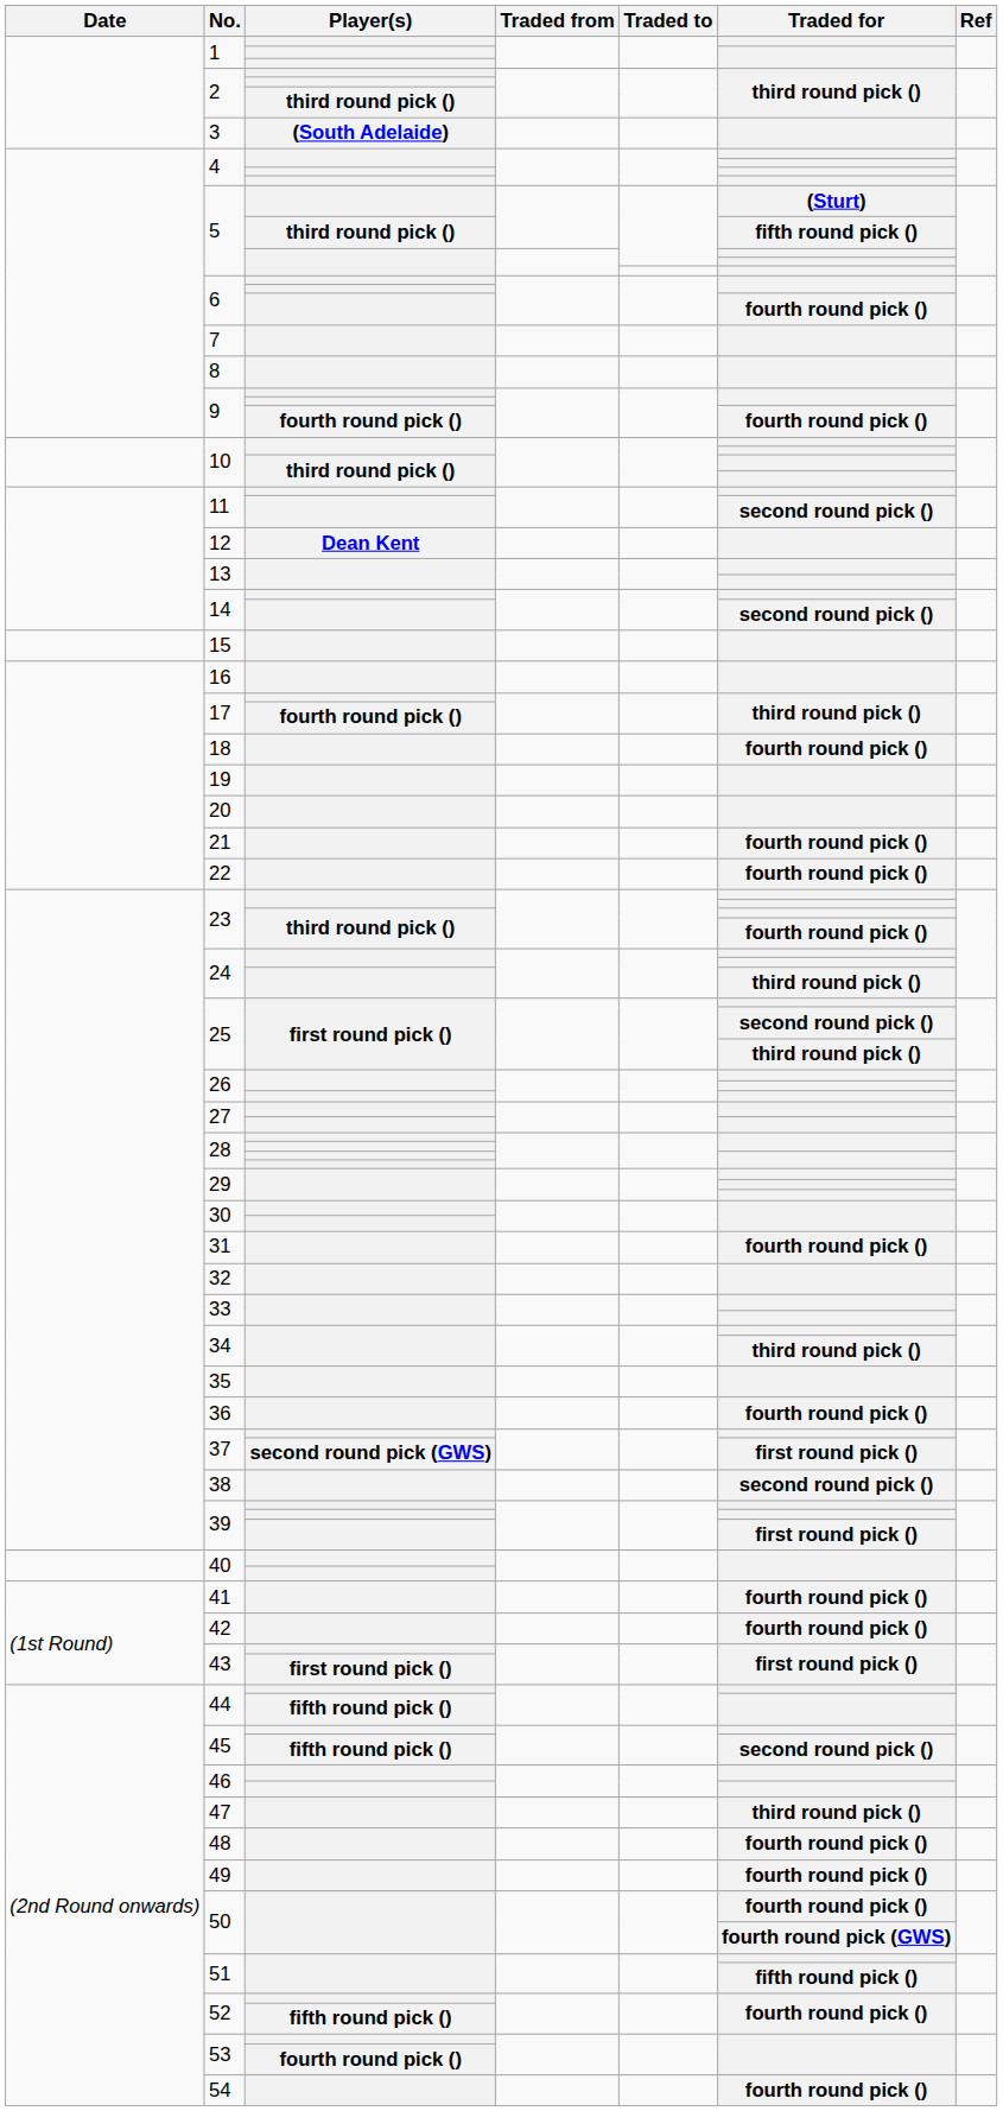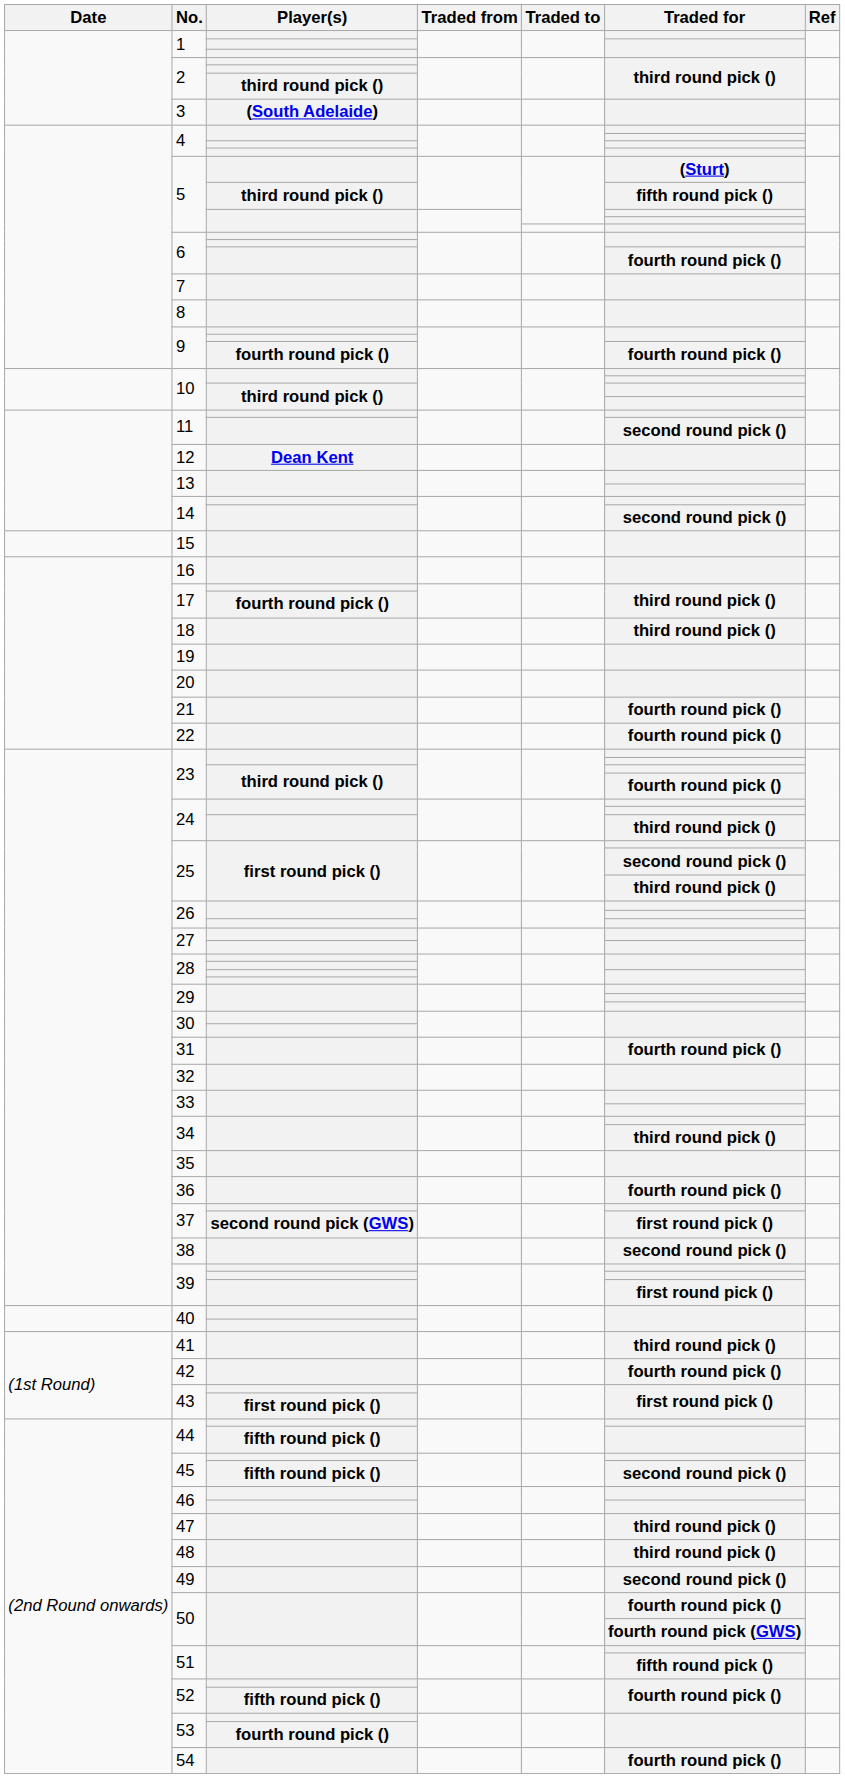 <table class="wikitable plainrowheaders sortable" style="text-align:left">
 <tr>
 <th scope="col">Date</th>
 <th scope="col">No.</th>
 <th scope="col">Player(s)</th>
 <th scope="col">Traded from</th>
 <th scope="col">Traded to</th>
 <th scope="col">Traded for</th>
 <th scope="col" class="unsortable">Ref</th>
 </tr>
 <tr>
 <td rowspan=7></td>
 <td rowspan=3>1</td>
 <th scope="row"></th>
 <td rowspan=3></td>
 <td rowspan=3></td>
 <th scope="row"></th>
 <td rowspan=3></td>
 </tr>
 <tr>
 <th scope="row"></th>
 <th scope="row" rowspan=2></th>
 </tr>
 <tr>
 <th scope="row"></th>
 </tr>
 <tr>
 <td rowspan=3>2</td>
 <th scope="row"></th>
 <td rowspan=3></td>
 <td rowspan=3></td>
 <th scope="row" rowspan=3> third round pick ()</th>
 <td rowspan=3></td>
 </tr>
 <tr>
 <th scope="row"></th>
 </tr>
 <tr>
 <th scope="row"> third round pick ()</th>
 </tr>
 <tr>
 <td>3</td>
 <th scope="row"> (<a href='#'>South Adelaide</a>)</th>
 <td></td>
 <td></td>
 <th scope="row"></th>
 <td></td>
 </tr>
 <tr>
 <td rowspan="17"></td>
 <td rowspan=4>4</td>
 <th scope="row" rowspan=2></th>
 <td rowspan=4></td>
 <td rowspan=4></td>
 <th scope="row"></th>
 <td rowspan=4></td>
 </tr>
 <tr>
 <th scope="row"></th>
 </tr>
 <tr>
 <th scope="row"></th>
 <th scope="row"></th>
 </tr>
 <tr>
 <th scope="row"></th>
 <th scope="row"></th>
 </tr>
 <tr>
 <td rowspan="5">5</td>
 <th scope="row"></th>
 <td rowspan="2"></td>
 <td rowspan="4"></td>
 <th scope="row"> (<a href='#'>Sturt</a>)</th>
 <td rowspan="5"></td>
 </tr>
 <tr>
 <th scope="row"> third round pick ()</th>
 <th scope="row"> fifth round pick ()</th>
 </tr>
 <tr>
 <th scope="row" rowspan="3"></th>
 <td rowspan="3"></td>
 <th scope="row"></th>
 </tr>
 <tr>
 <th scope="row"></th>
 </tr>
 <tr>
 <td></td>
 <th scope="row"></th>
 </tr>
 <tr>
 <td rowspan=3>6</td>
 <th scope="row"></th>
 <td rowspan=3></td>
 <td rowspan=3></td>
 <th scope="row" rowspan=2></th>
 <td rowspan=3></td>
 </tr>
 <tr>
 <th scope="row"></th>
 </tr>
 <tr>
 <th scope="row"></th>
 <th scope="row"> fourth round pick ()</th>
 </tr>
 <tr>
 <td>7</td>
 <th scope="row"></th>
 <td></td>
 <td></td>
 <th scope="row"></th>
 <td></td>
 </tr>
 <tr>
 <td>8</td>
 <th scope="row"></th>
 <td></td>
 <td></td>
 <th scope="row"></th>
 <td></td>
 </tr>
 <tr>
 <td rowspan="3">9</td>
 <th scope="row"></th>
 <td rowspan=3></td>
 <td rowspan=3></td>
 <th scope="row" rowspan=2></th>
 <td rowspan=3></td>
 </tr>
 <tr>
 <th scope="row"></th>
 </tr>
 <tr>
 <th scope="row"> fourth round pick ()</th>
 <th scope="row"> fourth round pick ()</th>
 </tr>
 <tr>
 <td rowspan="4"></td>
 <td rowspan="4">10</td>
 <th scope="row" rowspan="2"></th>
 <td rowspan="4"></td>
 <td rowspan="4"></td>
 <th scope="row"></th>
 <td rowspan="4"></td>
 </tr>
 <tr>
 <th scope="row"></th>
 </tr>
 <tr>
 <th scope="row" rowspan="2"> third round pick ()</th>
 <th scope="row"></th>
 </tr>
 <tr>
 <th scope="row"></th>
 </tr>
 <tr>
 <td rowspan="7"></td>
 <td rowspan="2">11</td>
 <th scope="row"></th>
 <td rowspan="2"></td>
 <td rowspan="2"></td>
 <th scope="row"></th>
 <td rowspan="2"></td>
 </tr>
 <tr>
 <th scope="row"></th>
 <th scope="row"> second round pick ()</th>
 </tr>
 <tr>
 <td>12</td>
 <th scope="row"><a href='#'>Dean Kent</a></th>
 <td></td>
 <td></td>
 <th scope="row"></th>
 <td></td>
 </tr>
 <tr>
 <td rowspan="2">13</td>
 <th scope="row" rowspan="2"></th>
 <td rowspan="2"></td>
 <td rowspan="2"></td>
 <th scope="row"></th>
 <td rowspan="2"></td>
 </tr>
 <tr>
 <th scope="row"></th>
 </tr>
 <tr>
 <td rowspan="2">14</td>
 <th scope="row"></th>
 <td rowspan="2"></td>
 <td rowspan="2"></td>
 <th scope="row"></th>
 <td rowspan="2"></td>
 </tr>
 <tr>
 <th scope="row"></th>
 <th scope="row"> second round pick ()</th>
 </tr>
 <tr>
 <td rowspan="1"></td>
 <td>15</td>
 <th scope="row"></th>
 <td allign=center></td>
 <td></td>
 <th scope="row"></th>
 <td></td>
 </tr>
 <tr>
 <td rowspan="8"></td>
 <td>16</td>
 <th scope="row"></th>
 <td></td>
 <td></td>
 <th scope="row"></th>
 <td></td>
 </tr>
 <tr>
 <td rowspan="2">17</td>
 <th scope="row"></th>
 <td rowspan=2></td>
 <td rowspan=2></td>
 <th scope="row" rowspan=2> third round pick ()</th>
 <td rowspan=2></td>
 </tr>
 <tr>
 <th scope="row"> fourth round pick ()</th>
 </tr>
 <tr>
 <td>18</td>
 <th scope="row"></th>
 <td></td>
 <td></td>
-<th scope="row"> fourth round pick ()</th>
+<th scope="row"> third round pick ()</th>
 <td></td>
 </tr>
 <tr>
 <td>19</td>
 <th scope="row"></th>
 <td></td>
 <td></td>
 <th scope="row"></th>
 <td></td>
 </tr>
 <tr>
 <td>20</td>
 <th scope="row"></th>
 <td></td>
 <td></td>
 <th scope="row"></th>
 <td></td>
 </tr>
 <tr>
 <td>21</td>
 <th scope="row"></th>
 <td></td>
 <td></td>
 <th scope="row"> fourth round pick ()</th>
 <td></td>
 </tr>
 <tr>
 <td>22</td>
 <th scope="row"></th>
 <td></td>
 <td></td>
 <th scope="row"> fourth round pick ()</th>
 <td></td>
 </tr>
 <tr>
 <td rowspan="38"></td>
 <td rowspan="4">23</td>
 <th rowspan="2" scope="row"></th>
 <td rowspan="4"></td>
 <td rowspan="4"></td>
 <th scope="row"></th>
 <td rowspan="7"></td>
 </tr>
 <tr>
 <th scope="row"></th>
 </tr>
 <tr>
 <th rowspan="2" scope="row"> third round pick ()</th>
 <th scope="row"></th>
 </tr>
 <tr>
 <th scope="row"> fourth round pick ()</th>
 </tr>
 <tr>
 <td rowspan="3">24</td>
 <th rowspan="2" scope="row"></th>
 <td rowspan="3"></td>
 <td rowspan="3"></td>
 <th scope="row"></th>
 </tr>
 <tr>
 <th scope="row"></th>
 </tr>
 <tr>
 <th scope="row"></th>
 <th scope="row"> third round pick ()</th>
 </tr>
 <tr>
 <td rowspan="3">25</td>
 <th rowspan="3" scope="row"> first round pick ()</th>
 <td rowspan="3"></td>
 <td rowspan="3"></td>
 <th scope="row"></th>
 <td rowspan="3"></td>
 </tr>
 <tr>
 <th scope="row"> second round pick ()</th>
 </tr>
 <tr>
 <th scope="row"> third round pick ()</th>
 </tr>
 <tr>
 <td rowspan="3">26</td>
 <th rowspan="2" scope="row"></th>
 <td rowspan="3"></td>
 <td rowspan="3"></td>
 <th scope="row"></th>
 <td rowspan="3"></td>
 </tr>
 <tr>
 <th scope="row"></th>
 </tr>
 <tr>
 <th scope="row"></th>
 <th scope="row"></th>
 </tr>
 <tr>
 <td rowspan="2">27</td>
 <th scope="row"></th>
 <td rowspan="2"></td>
 <td rowspan="2"></td>
 <th scope="row"></th>
 <td rowspan="2"></td>
 </tr>
 <tr>
 <th scope="row"></th>
 <th scope="row"></th>
 </tr>
 <tr>
 <td rowspan="4">28</td>
 <th scope="row"></th>
 <td rowspan="4"></td>
 <td rowspan="4"></td>
 <th rowspan="2" scope="row"></th>
 <td rowspan="4"></td>
 </tr>
 <tr>
 <th scope="row"></th>
 </tr>
 <tr>
 <th scope="row"></th>
 <th rowspan="2" scope="row"></th>
 </tr>
 <tr>
 <th scope="row"></th>
 </tr>
 <tr>
 <td rowspan="3">29</td>
 <th rowspan="3" scope="row"></th>
 <td rowspan="3"></td>
 <td rowspan="3"></td>
 <th scope="row"></th>
 <td rowspan="3"></td>
 </tr>
 <tr>
 <th scope="row"></th>
 </tr>
 <tr>
 <th scope="row"></th>
 </tr>
 <tr>
 <td rowspan="2">30</td>
 <th scope="row"></th>
 <td rowspan="2"></td>
 <td rowspan="2"></td>
 <th rowspan="2" scope="row"></th>
 <td rowspan="2"></td>
 </tr>
 <tr>
 <th scope="row"></th>
 </tr>
 <tr>
 <td>31</td>
 <th scope="row"></th>
 <td></td>
 <td></td>
 <th scope="row"> fourth round pick ()</th>
 <td></td>
 </tr>
 <tr>
 <td>32</td>
 <th scope="row"></th>
 <td></td>
 <td></td>
 <th scope="row"></th>
 <td></td>
 </tr>
 <tr>
 <td rowspan="2">33</td>
 <th rowspan="2" scope="row"></th>
 <td rowspan="2"></td>
 <td rowspan="2"></td>
 <th scope="row"></th>
 <td rowspan="2"></td>
 </tr>
 <tr>
 <th scope="row"></th>
 </tr>
 <tr>
 <td rowspan="2">34</td>
 <th rowspan="2" scope="row"></th>
 <td rowspan="2"></td>
 <td rowspan="2"></td>
 <th scope="row"></th>
 <td rowspan="2"></td>
 </tr>
 <tr>
 <th scope="row"> third round pick ()</th>
 </tr>
 <tr>
 <td>35</td>
 <th scope="row"></th>
 <td></td>
 <td></td>
 <th scope="row"></th>
 <td></td>
 </tr>
 <tr>
 <td>36</td>
 <th scope="row"></th>
 <td></td>
 <td></td>
 <th scope="row"> fourth round pick ()</th>
 <td></td>
 </tr>
 <tr>
 <td rowspan="2">37</td>
 <th scope="row"></th>
 <td rowspan="2"></td>
 <td rowspan="2"></td>
 <th scope="row"></th>
 <td rowspan="2"></td>
 </tr>
 <tr>
 <th scope="row"> second round pick (<a href='#'>GWS</a>)</th>
 <th scope="row"> first round pick ()</th>
 </tr>
 <tr>
 <td>38</td>
 <th scope="row"></th>
 <td></td>
 <td></td>
 <th scope="row"> second round pick ()</th>
 <td></td>
 </tr>
 <tr>
 <td rowspan="3">39</td>
 <th scope="row"></th>
 <td rowspan="3"></td>
 <td rowspan="3"></td>
 <th scope="row"></th>
 <td rowspan="3"></td>
 </tr>
 <tr>
 <th scope="row"></th>
 <th scope="row"></th>
 </tr>
 <tr>
 <th scope="row"></th>
 <th scope="row"> first round pick ()</th>
 </tr>
 <tr>
 <td rowspan=2></td>
 <td rowspan="2">40</td>
 <th scope="row"></th>
 <td rowspan="2"></td>
 <td rowspan="2"></td>
 <th rowspan="2" scope="row"></th>
 <td rowspan="2"></td>
 </tr>
 <tr>
 <th scope="row"></th>
 </tr>
 <tr>
 <td rowspan=4><br><em>(1st Round)</em></td>
 <td>41</td>
 <th scope="row"></th>
 <td></td>
 <td></td>
-<th scope="row"> fourth round pick ()</th>
+<th scope="row"> third round pick ()</th>
 <td></td>
 </tr>
 <tr>
 <td>42</td>
 <th scope="row"></th>
 <td></td>
 <td></td>
 <th scope="row"> fourth round pick ()</th>
 <td></td>
 </tr>
 <tr>
 <td rowspan="2">43</td>
 <th scope="row"></th>
 <td rowspan="2"></td>
 <td rowspan="2"></td>
 <th rowspan="2" scope="row"> first round pick ()</th>
 <td rowspan="2"></td>
 </tr>
 <tr>
 <th scope="row"> first round pick ()</th>
 </tr>
 <tr>
 <td rowspan=18><br><em>(2nd Round onwards)</em></td>
 <td rowspan=2>44</td>
 <th scope="row"></th>
 <td rowspan=2></td>
 <td rowspan=2></td>
 <th scope="row"></th>
 <td rowspan=2></td>
 </tr>
 <tr>
 <th scope="row"> fifth round pick ()</th>
 <th scope="row"></th>
 </tr>
 <tr>
 <td rowspan=2>45</td>
 <th scope="row"></th>
 <td rowspan=2></td>
 <td rowspan=2></td>
 <th scope="row"></th>
 <td rowspan=2></td>
 </tr>
 <tr>
 <th scope="row"> fifth round pick ()</th>
 <th scope="row"> second round pick ()</th>
 </tr>
 <tr>
 <td rowspan=2>46</td>
 <th scope="row"></th>
 <td rowspan=2></td>
 <td rowspan=2></td>
 <th scope="row"></th>
 <td rowspan=2></td>
 </tr>
 <tr>
 <th scope="row"></th>
 <th scope="row"></th>
 </tr>
 <tr>
 <td>47</td>
 <th scope="row"></th>
 <td></td>
 <td></td>
 <th scope="row"> third round pick ()</th>
 <td></td>
 </tr>
 <tr>
 <td>48</td>
 <th scope="row"></th>
 <td></td>
 <td></td>
-<th scope="row"> fourth round pick ()</th>
+<th scope="row"> third round pick ()</th>
 <td></td>
 </tr>
 <tr>
 <td>49</td>
 <th scope="row"></th>
 <td></td>
 <td></td>
-<th scope="row"> fourth round pick ()</th>
+<th scope="row"> second round pick ()</th>
 <td></td>
 </tr>
 <tr>
 <td rowspan="2">50</td>
 <th rowspan="2" scope="row"></th>
 <td rowspan="2"></td>
 <td rowspan="2"></td>
 <th scope="row"> fourth round pick ()</th>
 <td rowspan="2"></td>
 </tr>
 <tr>
 <th scope="row"> fourth round pick (<a href='#'>GWS</a>)</th>
 </tr>
 <tr>
 <td rowspan="2">51</td>
 <th rowspan="2" scope="row"></th>
 <td rowspan="2"></td>
 <td rowspan="2"></td>
 <th scope="row"></th>
 <td rowspan="2"></td>
 </tr>
 <tr>
 <th scope="row"> fifth round pick ()</th>
 </tr>
 <tr>
 <td rowspan="2">52</td>
 <th scope="row"></th>
 <td rowspan="2"></td>
 <td rowspan="2"></td>
 <th rowspan="2" scope="row"> fourth round pick ()</th>
 <td rowspan="2"></td>
 </tr>
 <tr>
 <th scope="row"> fifth round pick ()</th>
 </tr>
 <tr>
 <td rowspan="2">53</td>
 <th scope="row"></th>
 <td rowspan="2"></td>
 <td rowspan="2"></td>
 <th rowspan="2" scope="row"></th>
 <td rowspan="2"></td>
 </tr>
 <tr>
 <th scope="row"> fourth round pick ()</th>
 </tr>
 <tr>
 <td>54</td>
 <th scope="row"></th>
 <td></td>
 <td></td>
 <th scope="row"> fourth round pick ()</th>
 <td></td>
 </tr>
 </table>
